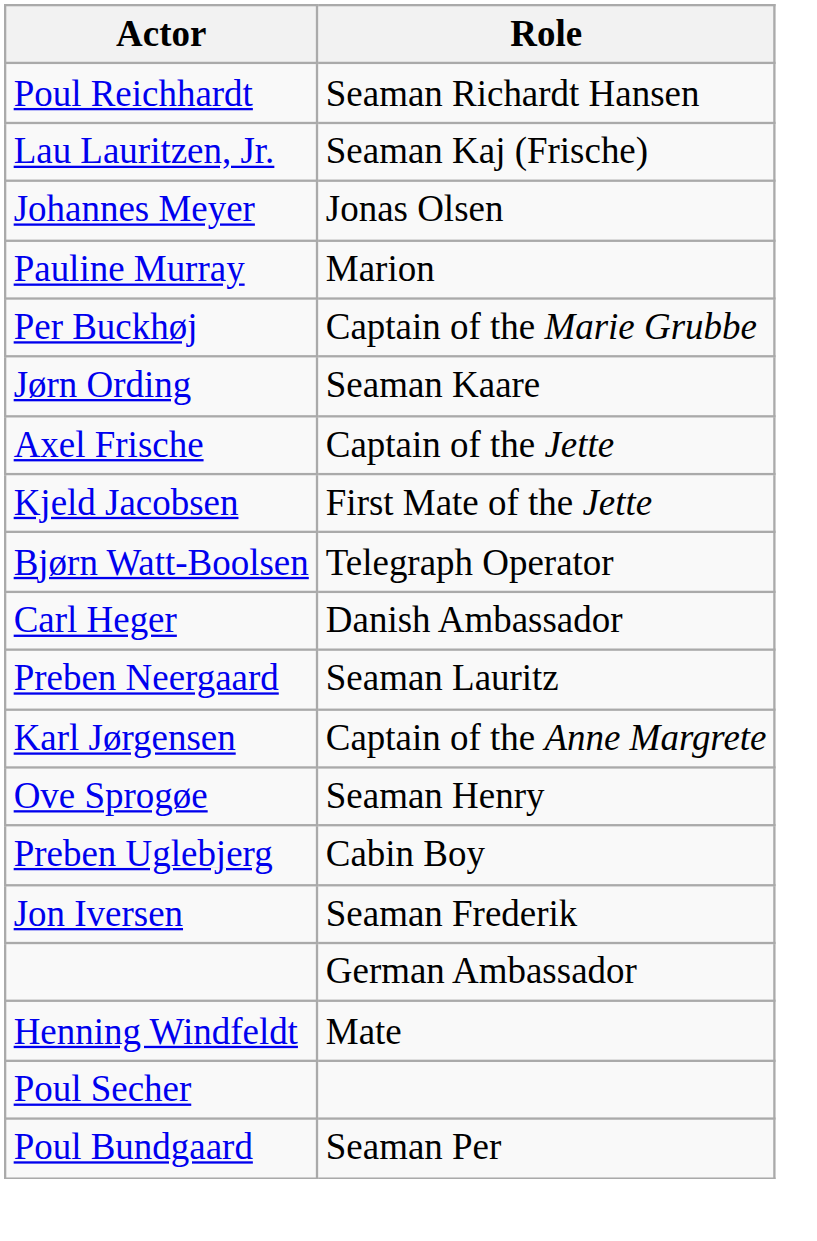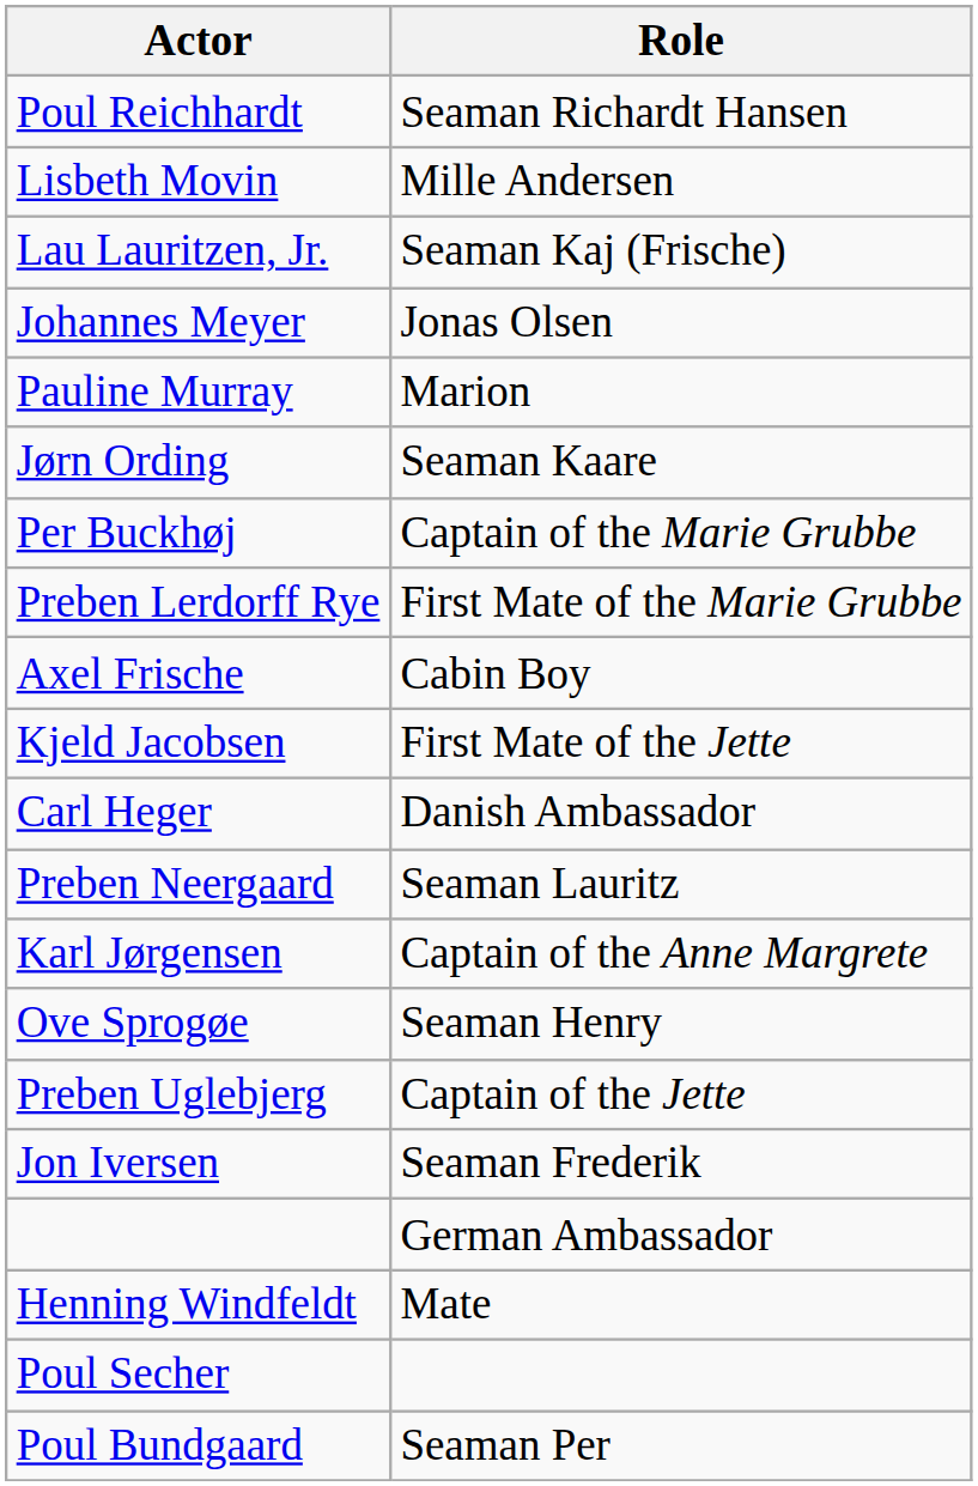 <table class="wikitable">
 <tr>
 <th>Actor</th>
 <th>Role</th>
 </tr>
 <tr>
 <td><a href='#'>Poul Reichhardt</a></td>
 <td>Seaman Richardt Hansen</td>
+</tr>
+<tr>
+<td><a href='#'>Lisbeth Movin</a></td>
+<td>Mille Andersen</td>
 </tr>
 <tr>
 <td><a href='#'>Lau Lauritzen, Jr.</a></td>
 <td>Seaman Kaj (Frische)</td>
 </tr>
 <tr>
 <td><a href='#'>Johannes Meyer</a></td>
 <td>Jonas Olsen</td>
 </tr>
 <tr>
 <td><a href='#'>Pauline Murray</a></td>
 <td>Marion</td>
 </tr>
 <tr>
+<td><a href='#'>Jørn Ording</a></td>
+<td>Seaman Kaare</td>
+</tr>
+<tr>
 <td><a href='#'>Per Buckhøj</a></td>
 <td>Captain of the <em>Marie Grubbe</em></td>
 </tr>
 <tr>
-<td><a href='#'>Jørn Ording</a></td>
-<td>Seaman Kaare</td>
+<td><a href='#'>Preben Lerdorff Rye</a></td>
+<td>First Mate of the <em>Marie Grubbe</em></td>
 </tr>
 <tr>
 <td><a href='#'>Axel Frische</a></td>
-<td>Captain of the <em>Jette</em></td>
+<td>Cabin Boy</td>
 </tr>
 <tr>
 <td><a href='#'>Kjeld Jacobsen</a></td>
 <td>First Mate of the <em>Jette</em></td>
-</tr>
-<tr>
-<td><a href='#'>Bjørn Watt-Boolsen</a></td>
-<td>Telegraph Operator</td>
 </tr>
 <tr>
 <td><a href='#'>Carl Heger</a></td>
 <td>Danish Ambassador</td>
 </tr>
 <tr>
 <td><a href='#'>Preben Neergaard</a></td>
 <td>Seaman Lauritz</td>
 </tr>
 <tr>
 <td><a href='#'>Karl Jørgensen</a></td>
 <td>Captain of the <em>Anne Margrete</em></td>
 </tr>
 <tr>
 <td><a href='#'>Ove Sprogøe</a></td>
 <td>Seaman Henry</td>
 </tr>
 <tr>
 <td><a href='#'>Preben Uglebjerg</a></td>
-<td>Cabin Boy</td>
+<td>Captain of the <em>Jette</em></td>
 </tr>
 <tr>
 <td><a href='#'>Jon Iversen</a></td>
 <td>Seaman Frederik</td>
 </tr>
 <tr>
 <td></td>
 <td>German Ambassador</td>
 </tr>
 <tr>
 <td><a href='#'>Henning Windfeldt</a></td>
 <td>Mate</td>
 </tr>
 <tr>
 <td><a href='#'>Poul Secher</a></td>
 <td></td>
 </tr>
 <tr>
 <td><a href='#'>Poul Bundgaard</a></td>
 <td>Seaman Per</td>
 </tr>
 </table>
